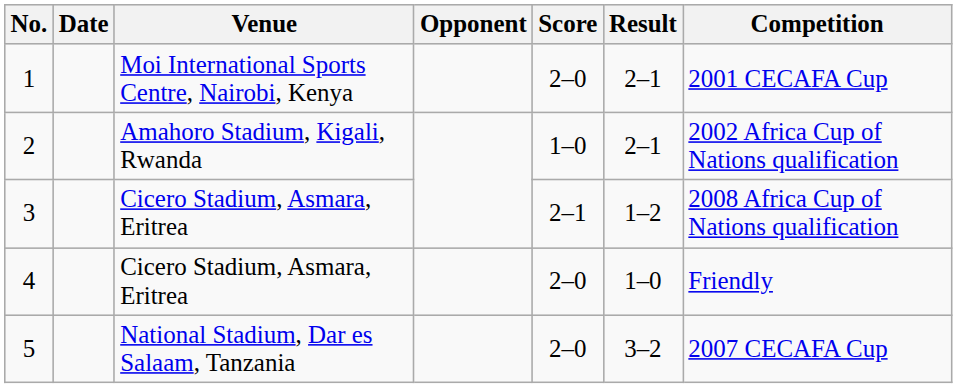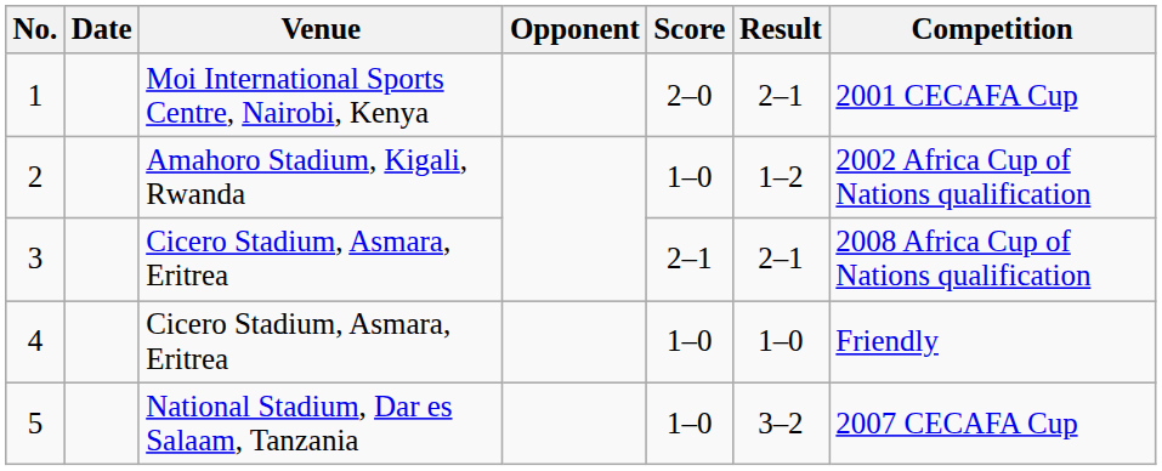 <table class="wikitable sortable">
 <tr>
 <th scope="col">No.</th>
 <th scope="col">Date</th>
 <th scope="col">Venue</th>
 <th scope="col">Opponent</th>
 <th scope="col">Score</th>
 <th scope="col">Result</th>
 <th scope="col">Competition</th>
 </tr>
 <tr>
 <td align="center">1</td>
 <td></td>
 <td><a href='#'>Moi International Sports Centre</a>, <a href='#'>Nairobi</a>, Kenya</td>
 <td></td>
 <td align="center">2–0</td>
 <td align="center">2–1</td>
 <td><a href='#'>2001 CECAFA Cup</a></td>
 </tr>
 <tr>
 <td align="center">2</td>
 <td></td>
 <td><a href='#'>Amahoro Stadium</a>, <a href='#'>Kigali</a>, Rwanda</td>
 <td rowspan=2></td>
 <td align="center">1–0</td>
-<td align="center">2–1</td>
+<td align="center">1–2</td>
 <td><a href='#'>2002 Africa Cup of Nations qualification</a></td>
 </tr>
 <tr>
 <td align="center">3</td>
 <td></td>
 <td><a href='#'>Cicero Stadium</a>, <a href='#'>Asmara</a>, Eritrea</td>
 <td align="center">2–1</td>
-<td align="center">1–2</td>
+<td align="center">2–1</td>
 <td><a href='#'>2008 Africa Cup of Nations qualification</a></td>
 </tr>
 <tr>
 <td align="center">4</td>
 <td></td>
 <td>Cicero Stadium, Asmara, Eritrea</td>
 <td></td>
-<td align="center">2–0</td>
+<td align="center">1–0</td>
 <td align="center">1–0</td>
 <td><a href='#'>Friendly</a></td>
 </tr>
 <tr>
 <td align="center">5</td>
 <td></td>
 <td><a href='#'>National Stadium</a>, <a href='#'>Dar es Salaam</a>, Tanzania</td>
 <td></td>
-<td align="center">2–0</td>
+<td align="center">1–0</td>
 <td align="center">3–2</td>
 <td><a href='#'>2007 CECAFA Cup</a></td>
 </tr>
 </table>
